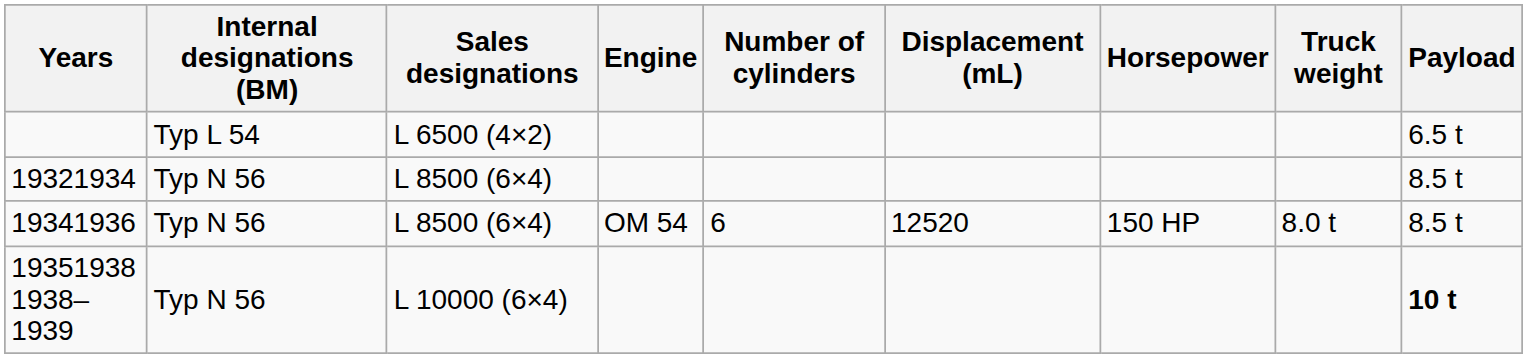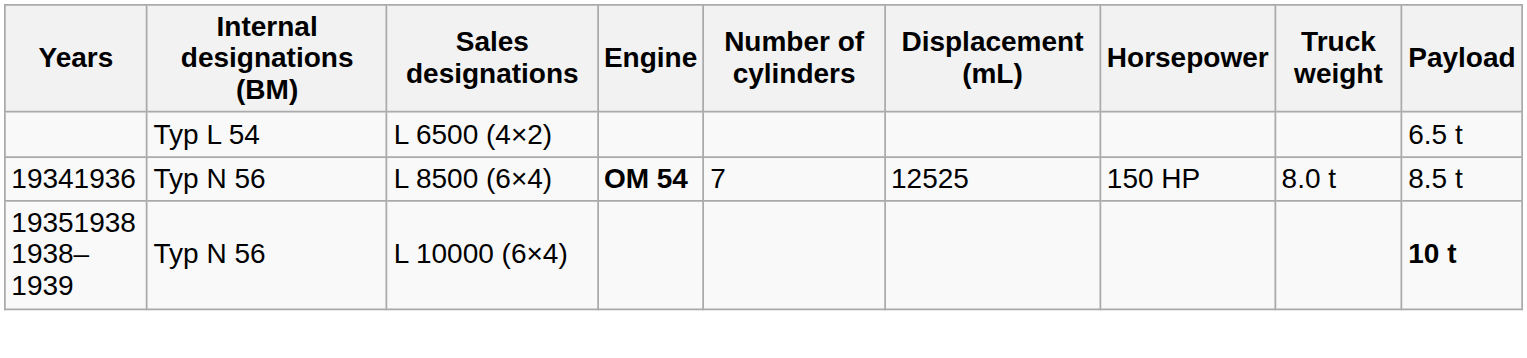 <table class="wikitable sortable" style="text-align: left;">
 <tr>
 <th>Years</th>
 <th>Internal designations (BM)</th>
 <th>Sales designations</th>
 <th>Engine</th>
 <th>Number of cylinders</th>
 <th>Displacement (mL)</th>
 <th>Horsepower</th>
 <th>Truck weight</th>
 <th>Payload</th>
 </tr>
 <tr>
 <td></td>
 <td>Typ L 54</td>
 <td>L 6500 (4×2)</td>
 <td></td>
 <td></td>
 <td></td>
 <td></td>
 <td></td>
 <td>6.5 t</td>
 </tr>
 <tr>
-<td>19321934</td>
-<td>Typ N 56</td>
-<td>L 8500 (6×4)</td>
-<td></td>
-<td></td>
-<td></td>
-<td></td>
-<td></td>
-<td>8.5 t</td>
-</tr>
-<tr>
 <td>19341936</td>
 <td>Typ N 56</td>
 <td>L 8500 (6×4)</td>
-<td>OM 54</td>
-<td>6</td>
-<td>12520</td>
+<td><strong>OM 54</strong></td>
+<td>7</td>
+<td>12525</td>
 <td>150 HP</td>
 <td>8.0 t</td>
 <td>8.5 t</td>
 </tr>
 <tr>
 <td>19351938<br>1938–1939</td>
 <td>Typ N 56</td>
 <td>L 10000 (6×4)</td>
 <td></td>
 <td></td>
 <td></td>
 <td></td>
 <td></td>
 <td><strong>10 t</strong></td>
 </tr>
 </table>
